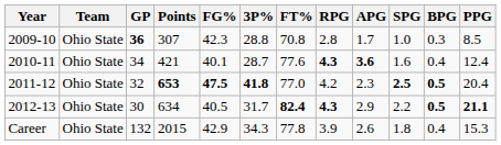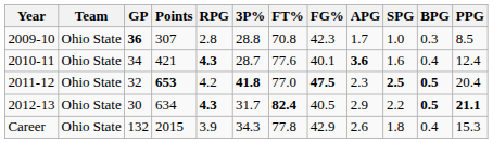 <table class="wikitable">
 <tr>
 <th>Year</th>
 <th>Team</th>
 <th>GP</th>
 <th>Points</th>
-<th>FG%</th>
+<th>RPG</th>
 <th>3P%</th>
 <th>FT%</th>
-<th>RPG</th>
+<th>FG%</th>
 <th>APG</th>
 <th>SPG</th>
 <th>BPG</th>
 <th>PPG</th>
 </tr>
 <tr>
 <td>2009-10</td>
 <td>Ohio State</td>
 <td><strong>36</strong></td>
 <td>307</td>
-<td>42.3</td>
+<td>2.8</td>
 <td>28.8</td>
 <td>70.8</td>
-<td>2.8</td>
+<td>42.3</td>
 <td>1.7</td>
 <td>1.0</td>
 <td>0.3</td>
 <td>8.5</td>
 </tr>
 <tr>
 <td>2010-11</td>
 <td>Ohio State</td>
 <td>34</td>
 <td>421</td>
-<td>40.1</td>
+<td><strong>4.3</strong></td>
 <td>28.7</td>
 <td>77.6</td>
-<td><strong>4.3</strong></td>
+<td>40.1</td>
 <td><strong>3.6</strong></td>
 <td>1.6</td>
 <td>0.4</td>
 <td>12.4</td>
 </tr>
 <tr>
 <td>2011-12</td>
 <td>Ohio State</td>
 <td>32</td>
 <td><strong>653</strong></td>
-<td><strong>47.5</strong></td>
+<td>4.2</td>
 <td><strong>41.8</strong></td>
 <td>77.0</td>
-<td>4.2</td>
+<td><strong>47.5</strong></td>
 <td>2.3</td>
 <td><strong>2.5</strong></td>
 <td><strong>0.5</strong></td>
 <td>20.4</td>
 </tr>
 <tr>
 <td>2012-13</td>
 <td>Ohio State</td>
 <td>30</td>
 <td>634</td>
-<td>40.5</td>
+<td><strong>4.3</strong></td>
 <td>31.7</td>
 <td><strong>82.4</strong></td>
-<td><strong>4.3</strong></td>
+<td>40.5</td>
 <td>2.9</td>
 <td>2.2</td>
 <td><strong>0.5</strong></td>
 <td><strong>21.1</strong></td>
 </tr>
 <tr>
 <td>Career</td>
 <td>Ohio State</td>
 <td>132</td>
 <td>2015</td>
-<td>42.9</td>
+<td>3.9</td>
 <td>34.3</td>
 <td>77.8</td>
-<td>3.9</td>
+<td>42.9</td>
 <td>2.6</td>
 <td>1.8</td>
 <td>0.4</td>
 <td>15.3</td>
 </tr>
 </table>
